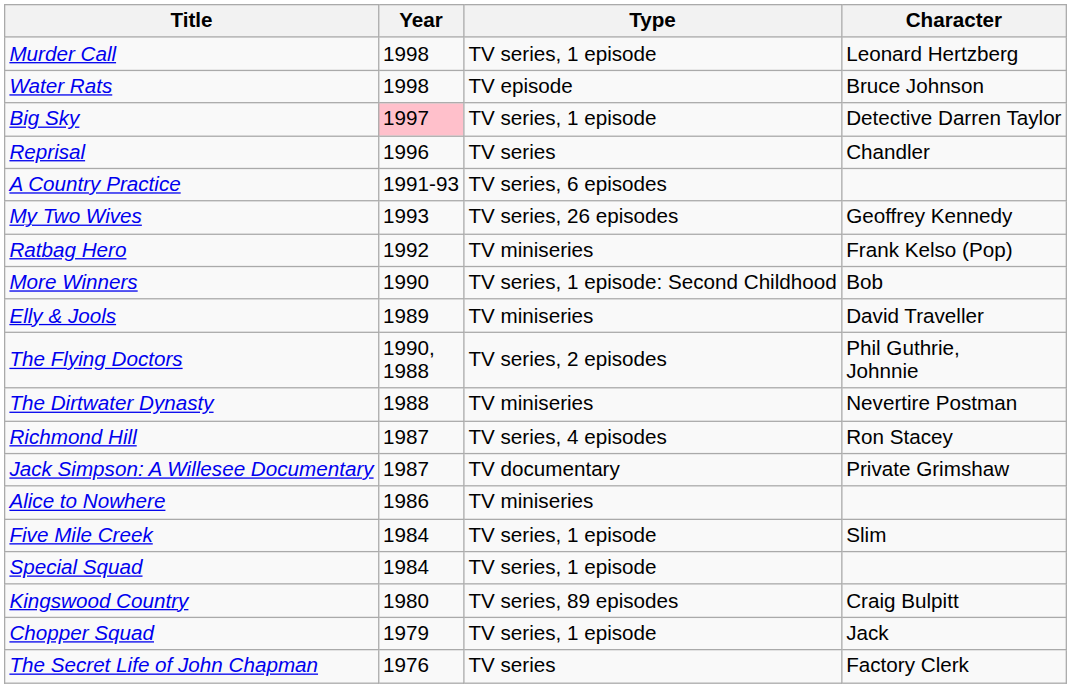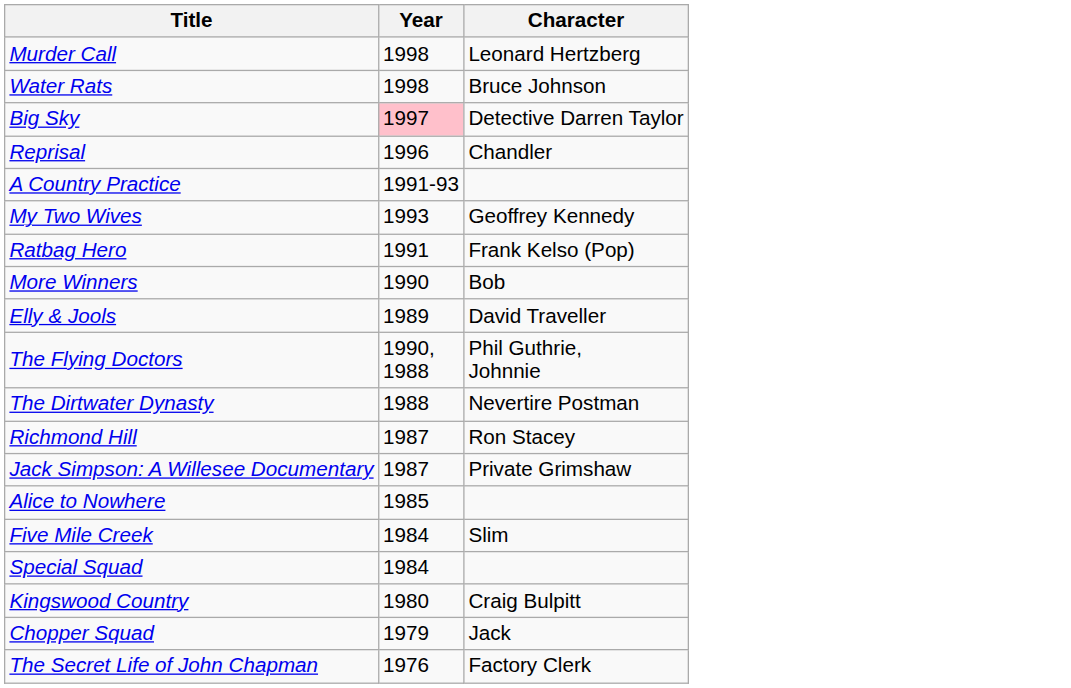 <table class=wikitable>
 <tr>
 <th>Title</th>
 <th>Year</th>
-<th>Type</th>
 <th>Character</th>
 </tr>
 <tr>
 <td><em><a href='#'>Murder Call</a></em></td>
 <td>1998</td>
-<td>TV series, 1 episode</td>
 <td>Leonard Hertzberg</td>
 </tr>
 <tr>
 <td><em><a href='#'>Water Rats</a></em></td>
 <td>1998</td>
-<td>TV episode</td>
 <td>Bruce Johnson</td>
 </tr>
 <tr>
 <td><em><a href='#'>Big Sky</a></em></td>
 <td style="background: pink;">1997</td>
-<td>TV series, 1 episode</td>
 <td>Detective Darren Taylor</td>
 </tr>
 <tr>
 <td><em><a href='#'>Reprisal</a></em></td>
 <td>1996</td>
-<td>TV series</td>
 <td>Chandler</td>
 </tr>
 <tr>
 <td><em><a href='#'>A Country Practice</a></em></td>
 <td>1991-93</td>
-<td>TV series, 6 episodes</td>
 <td></td>
 </tr>
 <tr>
 <td><em><a href='#'>My Two Wives</a></em></td>
 <td>1993</td>
-<td>TV series, 26 episodes</td>
 <td>Geoffrey Kennedy</td>
 </tr>
 <tr>
 <td><em><a href='#'>Ratbag Hero</a></em></td>
-<td>1992</td>
-<td>TV miniseries</td>
+<td>1991</td>
 <td>Frank Kelso (Pop)</td>
 </tr>
 <tr>
 <td><em><a href='#'>More Winners</a></em></td>
 <td>1990</td>
-<td>TV series, 1 episode: Second Childhood</td>
 <td>Bob</td>
 </tr>
 <tr>
 <td><em><a href='#'>Elly & Jools</a></em></td>
 <td>1989</td>
-<td>TV miniseries</td>
 <td>David Traveller</td>
 </tr>
 <tr>
 <td><em><a href='#'>The Flying Doctors</a></em></td>
 <td>1990, <br>1988</td>
-<td>TV series, 2 episodes</td>
 <td>Phil Guthrie, <br>Johnnie</td>
 </tr>
 <tr>
 <td><em><a href='#'>The Dirtwater Dynasty</a></em></td>
 <td>1988</td>
-<td>TV miniseries</td>
 <td>Nevertire Postman</td>
 </tr>
 <tr>
 <td><em><a href='#'>Richmond Hill</a></em></td>
 <td>1987</td>
-<td>TV series, 4 episodes</td>
 <td>Ron Stacey</td>
 </tr>
 <tr>
 <td><em><a href='#'>Jack Simpson: A Willesee Documentary</a></em></td>
 <td>1987</td>
-<td>TV documentary</td>
 <td>Private Grimshaw</td>
 </tr>
 <tr>
 <td><em><a href='#'>Alice to Nowhere</a></em></td>
-<td>1986</td>
-<td>TV miniseries</td>
+<td>1985</td>
 <td></td>
 </tr>
 <tr>
 <td><em><a href='#'>Five Mile Creek</a></em></td>
 <td>1984</td>
-<td>TV series, 1  episode</td>
 <td>Slim</td>
 </tr>
 <tr>
 <td><em><a href='#'>Special Squad</a></em></td>
 <td>1984</td>
-<td>TV series, 1 episode</td>
 <td></td>
 </tr>
 <tr>
 <td><em><a href='#'>Kingswood Country</a></em></td>
 <td>1980</td>
-<td>TV series, 89 episodes</td>
 <td>Craig Bulpitt</td>
 </tr>
 <tr>
 <td><em><a href='#'>Chopper Squad</a></em></td>
 <td>1979</td>
-<td>TV series, 1 episode</td>
 <td>Jack</td>
 </tr>
 <tr>
 <td><em><a href='#'>The Secret Life of John Chapman</a></em></td>
 <td>1976</td>
-<td>TV series</td>
 <td>Factory Clerk</td>
 </tr>
 </table>
